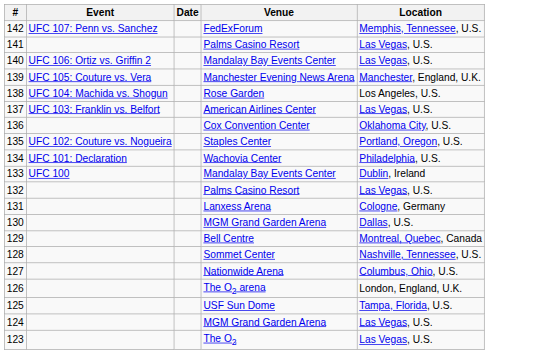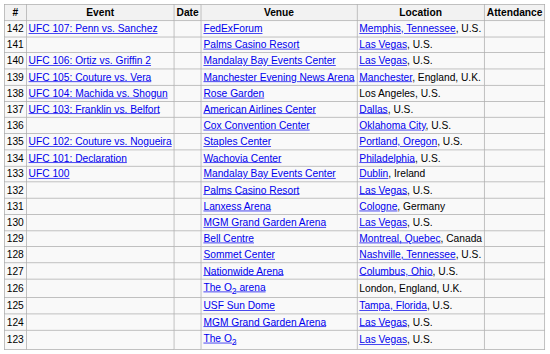 <table class="sortable wikitable succession-box" style="font-size:90%;">
 <tr>
 <th scope="col">#</th>
 <th scope="col">Event</th>
 <th scope="col">Date</th>
 <th scope="col">Venue</th>
 <th scope="col">Location</th>
+<th scope="col">Attendance</th>
 </tr>
 <tr>
 <td>142</td>
 <td><a href='#'>UFC 107: Penn vs. Sanchez</a></td>
 <td></td>
 <td><a href='#'>FedExForum</a></td>
 <td><a href='#'>Memphis, Tennessee</a>, U.S.</td>
+<td></td>
 </tr>
 <tr>
 <td>141</td>
 <td></td>
 <td></td>
 <td><a href='#'>Palms Casino Resort</a></td>
 <td><a href='#'>Las Vegas</a>, U.S.</td>
+<td></td>
 </tr>
 <tr>
 <td>140</td>
 <td><a href='#'>UFC 106: Ortiz vs. Griffin 2</a></td>
 <td></td>
 <td><a href='#'>Mandalay Bay Events Center</a></td>
 <td><a href='#'>Las Vegas</a>, U.S.</td>
+<td></td>
 </tr>
 <tr>
 <td>139</td>
 <td><a href='#'>UFC 105: Couture vs. Vera</a></td>
 <td></td>
 <td><a href='#'>Manchester Evening News Arena</a></td>
 <td><a href='#'>Manchester</a>, England, U.K.</td>
+<td></td>
 </tr>
 <tr>
 <td>138</td>
 <td><a href='#'>UFC 104: Machida vs. Shogun</a></td>
 <td></td>
 <td><a href='#'>Rose Garden</a></td>
 <td>Los Angeles, U.S.</td>
+<td></td>
 </tr>
 <tr>
 <td>137</td>
 <td><a href='#'>UFC 103: Franklin vs. Belfort</a></td>
 <td></td>
 <td><a href='#'>American Airlines Center</a></td>
-<td><a href='#'>Las Vegas</a>, U.S.</td>
+<td><a href='#'>Dallas</a>, U.S.</td>
+<td></td>
 </tr>
 <tr>
 <td>136</td>
 <td></td>
 <td></td>
 <td><a href='#'>Cox Convention Center</a></td>
 <td><a href='#'>Oklahoma City</a>, U.S.</td>
+<td></td>
 </tr>
 <tr>
 <td>135</td>
 <td><a href='#'>UFC 102: Couture vs. Nogueira</a></td>
 <td></td>
 <td><a href='#'>Staples Center</a></td>
 <td><a href='#'>Portland, Oregon</a>, U.S.</td>
+<td></td>
 </tr>
 <tr>
 <td>134</td>
 <td><a href='#'>UFC 101: Declaration</a></td>
 <td></td>
 <td><a href='#'>Wachovia Center</a></td>
 <td><a href='#'>Philadelphia</a>, U.S.</td>
+<td></td>
 </tr>
 <tr>
 <td>133</td>
 <td><a href='#'>UFC 100</a></td>
 <td></td>
 <td><a href='#'>Mandalay Bay Events Center</a></td>
 <td><a href='#'>Dublin</a>, Ireland</td>
+<td></td>
 </tr>
 <tr>
 <td>132</td>
 <td></td>
 <td></td>
 <td><a href='#'>Palms Casino Resort</a></td>
 <td><a href='#'>Las Vegas</a>, U.S.</td>
+<td></td>
 </tr>
 <tr>
 <td>131</td>
 <td></td>
 <td></td>
 <td><a href='#'>Lanxess Arena</a></td>
 <td><a href='#'>Cologne</a>, Germany</td>
+<td></td>
 </tr>
 <tr>
 <td>130</td>
 <td></td>
 <td></td>
 <td><a href='#'>MGM Grand Garden Arena</a></td>
-<td><a href='#'>Dallas</a>, U.S.</td>
+<td><a href='#'>Las Vegas</a>, U.S.</td>
+<td></td>
 </tr>
 <tr>
 <td>129</td>
 <td></td>
 <td></td>
 <td><a href='#'>Bell Centre</a></td>
 <td><a href='#'>Montreal, Quebec</a>, Canada</td>
+<td></td>
 </tr>
 <tr>
 <td>128</td>
 <td></td>
 <td></td>
 <td><a href='#'>Sommet Center</a></td>
 <td><a href='#'>Nashville, Tennessee</a>, U.S.</td>
+<td></td>
 </tr>
 <tr>
 <td>127</td>
 <td></td>
 <td></td>
 <td><a href='#'>Nationwide Arena</a></td>
 <td><a href='#'>Columbus, Ohio</a>, U.S.</td>
+<td></td>
 </tr>
 <tr>
 <td>126</td>
 <td></td>
 <td></td>
 <td><a href='#'>The O<sub>2</sub> arena</a></td>
 <td>London, England, U.K.</td>
+<td></td>
 </tr>
 <tr>
 <td>125</td>
 <td></td>
 <td></td>
 <td><a href='#'>USF Sun Dome</a></td>
 <td><a href='#'>Tampa, Florida</a>, U.S.</td>
+<td></td>
 </tr>
 <tr>
 <td>124</td>
 <td></td>
 <td></td>
 <td><a href='#'>MGM Grand Garden Arena</a></td>
 <td><a href='#'>Las Vegas</a>, U.S.</td>
+<td></td>
 </tr>
 <tr>
 <td>123</td>
 <td></td>
 <td></td>
 <td><a href='#'>The O<sub>2</sub></a></td>
 <td><a href='#'>Las Vegas</a>, U.S.</td>
+<td></td>
 </tr>
 </table>
